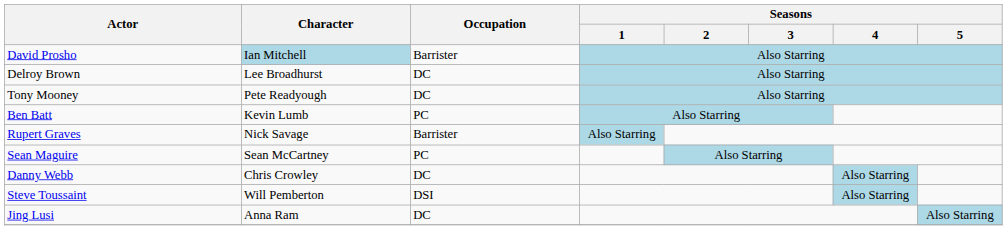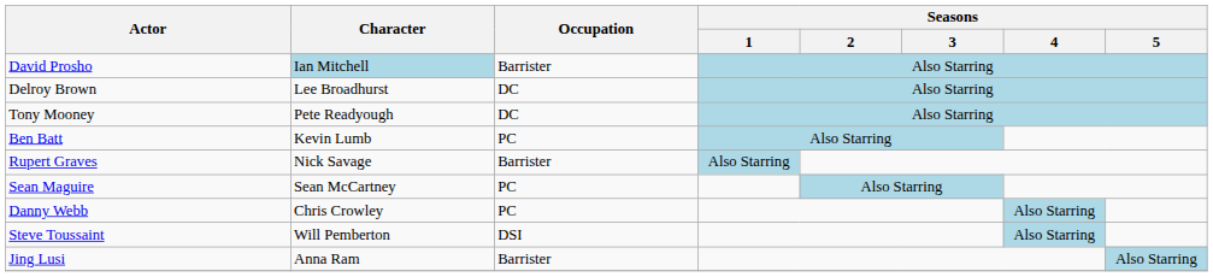 <table class="wikitable plainrowheaders" style="width:100%;">
 <tr>
 <th scope="col" rowspan="2" style="width:14%;">Actor</th>
 <th scope="col" rowspan="2" style="width:10%;">Character</th>
 <th scope="col" rowspan="2" style="width:10%;">Occupation</th>
 <th scope="col" colspan="5">Seasons</th>
 </tr>
 <tr>
 <th scope="col" style="width:5%;">1</th>
 <th scope="col" style="width:5%;">2</th>
 <th scope="col" style="width:5%;">3</th>
 <th scope="col" style="width:5%;">4</th>
 <th scope="col" style="width:5%;">5</th>
 </tr>
 <tr>
 <td scope="row"><a href='#'>David Prosho</a></td>
 <td style="background: lightblue;">Ian Mitchell</td>
 <td>Barrister</td>
 <td align="center" colspan="5" style="background: #ADD8E6">Also Starring</td>
 </tr>
 <tr>
 <td scope="row">Delroy Brown</td>
 <td>Lee Broadhurst</td>
 <td>DC</td>
 <td align="center" colspan="5" style="background: #ADD8E6">Also Starring</td>
 </tr>
 <tr>
 <td scope="row">Tony Mooney</td>
 <td>Pete Readyough</td>
 <td>DC</td>
 <td align="center" colspan="5" style="background: #ADD8E6">Also Starring</td>
 </tr>
 <tr>
 <td scope="row"><a href='#'>Ben Batt</a></td>
 <td>Kevin Lumb</td>
 <td>PC</td>
 <td align="center" colspan="3" style="background: #ADD8E6">Also Starring</td>
 <td colspan="2"></td>
 </tr>
 <tr>
 <td scope="row"><a href='#'>Rupert Graves</a></td>
 <td>Nick Savage</td>
 <td>Barrister</td>
 <td align="center" colspan="1" style="background: #ADD8E6">Also Starring</td>
 <td colspan="4"></td>
 </tr>
 <tr>
 <td scope="row"><a href='#'>Sean Maguire</a></td>
 <td>Sean McCartney</td>
 <td>PC</td>
 <td colspan="1"></td>
 <td align="center" colspan="2" style="background: #ADD8E6">Also Starring</td>
 <td colspan="2"></td>
 </tr>
 <tr>
 <td scope="row"><a href='#'>Danny Webb</a></td>
 <td>Chris Crowley</td>
-<td>DC</td>
+<td>PC</td>
 <td colspan="3"></td>
 <td align="center" colspan="1" style="background: #ADD8E6">Also Starring</td>
 <td colspan="1"></td>
 </tr>
 <tr>
 <td scope="row"><a href='#'>Steve Toussaint</a></td>
 <td>Will Pemberton</td>
 <td>DSI</td>
 <td colspan="3"></td>
 <td align="center" colspan="1" style="background: #ADD8E6">Also Starring</td>
 <td colspan="1"></td>
 </tr>
 <tr>
 <td scope="row"><a href='#'>Jing Lusi</a></td>
 <td>Anna Ram</td>
-<td>DC</td>
+<td>Barrister</td>
 <td colspan="4"></td>
 <td align="center" colspan="1" style="background: #ADD8E6">Also Starring</td>
 </tr>
 <tr>
 </tr>
 </table>
